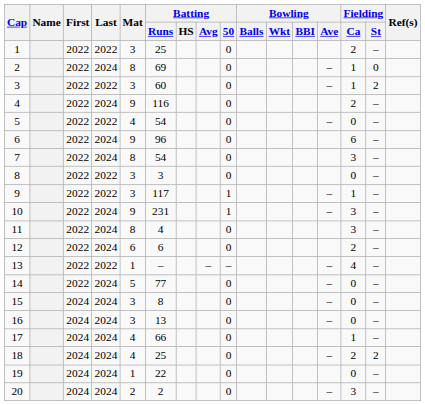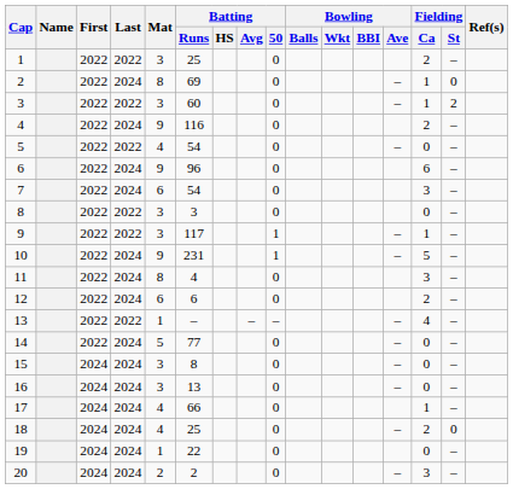 <table class="wikitable plainrowheaders sortable" style="text-align:center; font-size:100%">
 <tr class="unsortable">
 <th scope="col" colspan=1 rowspan=2><a href='#'>Cap</a></th>
 <th scope="col" colspan=1 rowspan=2>Name</th>
 <th scope="col" colspan=1 rowspan=2>First</th>
 <th scope="col" colspan=1 rowspan=2>Last</th>
 <th scope="col" colspan=1 rowspan=2>Mat</th>
 <th scope="col" colspan=4><a href='#'>Batting</a></th>
 <th scope="col" colspan=4><a href='#'>Bowling</a></th>
 <th scope="col" colspan=2><a href='#'>Fielding</a></th>
 <th scope="col" colspan=1 rowspan=2 class="unsortable">Ref(s)</th>
 </tr>
 <tr align="center">
 <th scope="col"><a href='#'>Runs</a></th>
 <th scope="col">HS</th>
 <th scope="col"><a href='#'>Avg</a></th>
 <th scope="col"><a href='#'>50</a></th>
 <th scope="col"><a href='#'>Balls</a></th>
 <th scope="col"><a href='#'>Wkt</a></th>
 <th scope="col"><a href='#'>BBI</a></th>
 <th scope="col"><a href='#'>Ave</a></th>
 <th scope="col"><a href='#'>Ca</a></th>
 <th scope="col"><a href='#'>St</a></th>
 </tr>
 <tr align="center">
 <td>1</td>
 <th scope="row" align="left"></th>
 <td>2022</td>
 <td>2022</td>
 <td>3</td>
 <td>25</td>
 <td></td>
 <td></td>
 <td>0</td>
 <td></td>
 <td></td>
 <td></td>
 <td></td>
 <td>2</td>
 <td>–</td>
 <td></td>
 </tr>
 <tr align="center">
 <td>2</td>
 <th scope="row" align="left"></th>
 <td>2022</td>
 <td>2024</td>
 <td>8</td>
 <td>69</td>
 <td></td>
 <td></td>
 <td>0</td>
 <td></td>
 <td></td>
 <td></td>
 <td>–</td>
 <td>1</td>
 <td>0</td>
 <td></td>
 </tr>
 <tr align="center">
 <td>3</td>
 <th scope="row" align="left"></th>
 <td>2022</td>
 <td>2022</td>
 <td>3</td>
 <td>60</td>
 <td></td>
 <td></td>
 <td>0</td>
 <td></td>
 <td></td>
 <td></td>
 <td>–</td>
 <td>1</td>
 <td>2</td>
 <td></td>
 </tr>
 <tr align="center">
 <td>4</td>
 <th scope="row" align="left"></th>
 <td>2022</td>
 <td>2024</td>
 <td>9</td>
 <td>116</td>
 <td></td>
 <td></td>
 <td>0</td>
 <td></td>
 <td></td>
 <td></td>
 <td></td>
 <td>2</td>
 <td>–</td>
 <td></td>
 </tr>
 <tr align="center">
 <td>5</td>
 <th scope="row" align="left"></th>
 <td>2022</td>
 <td>2022</td>
 <td>4</td>
 <td>54</td>
 <td></td>
 <td></td>
 <td>0</td>
 <td></td>
 <td></td>
 <td></td>
 <td>–</td>
 <td>0</td>
 <td>–</td>
 <td></td>
 </tr>
 <tr align="center">
 <td>6</td>
 <th scope="row" align="left"></th>
 <td>2022</td>
 <td>2024</td>
 <td>9</td>
 <td>96</td>
 <td></td>
 <td></td>
 <td>0</td>
 <td></td>
 <td></td>
 <td></td>
 <td></td>
 <td>6</td>
 <td>–</td>
 <td></td>
 </tr>
 <tr align="center">
 <td>7</td>
 <th scope="row" align="left"></th>
 <td>2022</td>
 <td>2024</td>
-<td>8</td>
+<td>6</td>
 <td>54</td>
 <td></td>
 <td></td>
 <td>0</td>
 <td></td>
 <td></td>
 <td></td>
 <td></td>
 <td>3</td>
 <td>–</td>
 <td></td>
 </tr>
 <tr align="center">
 <td>8</td>
 <th scope="row" align="left"></th>
 <td>2022</td>
 <td>2022</td>
 <td>3</td>
 <td>3</td>
 <td></td>
 <td></td>
 <td>0</td>
 <td></td>
 <td></td>
 <td></td>
 <td></td>
 <td>0</td>
 <td>–</td>
 <td></td>
 </tr>
 <tr align="center">
 <td>9</td>
 <th scope="row" align="left"></th>
 <td>2022</td>
 <td>2022</td>
 <td>3</td>
 <td>117</td>
 <td></td>
 <td></td>
 <td>1</td>
 <td></td>
 <td></td>
 <td></td>
 <td>–</td>
 <td>1</td>
 <td>–</td>
 <td></td>
 </tr>
 <tr align="center">
 <td>10</td>
 <th scope="row" align="left"></th>
 <td>2022</td>
 <td>2024</td>
 <td>9</td>
 <td>231</td>
 <td></td>
 <td></td>
 <td>1</td>
 <td></td>
 <td></td>
 <td></td>
 <td>–</td>
-<td>3</td>
+<td>5</td>
 <td>–</td>
 <td></td>
 </tr>
 <tr align="center">
 <td>11</td>
 <th scope="row" align="left"></th>
 <td>2022</td>
 <td>2024</td>
 <td>8</td>
 <td>4</td>
 <td></td>
 <td></td>
 <td>0</td>
 <td></td>
 <td></td>
 <td></td>
 <td></td>
 <td>3</td>
 <td>–</td>
 <td></td>
 </tr>
 <tr align="center">
 <td>12</td>
 <th scope="row" align="left"></th>
 <td>2022</td>
 <td>2024</td>
 <td>6</td>
 <td>6</td>
 <td></td>
 <td></td>
 <td>0</td>
 <td></td>
 <td></td>
 <td></td>
 <td></td>
 <td>2</td>
 <td>–</td>
 <td></td>
 </tr>
 <tr align="center">
 <td>13</td>
 <th scope="row" align="left"></th>
 <td>2022</td>
 <td>2022</td>
 <td>1</td>
 <td>–</td>
 <td></td>
 <td>–</td>
 <td>–</td>
 <td></td>
 <td></td>
 <td></td>
 <td>–</td>
 <td>4</td>
 <td>–</td>
 <td></td>
 </tr>
 <tr align="center">
 <td>14</td>
 <th scope="row" align="left"></th>
 <td>2022</td>
 <td>2024</td>
 <td>5</td>
 <td>77</td>
 <td></td>
 <td></td>
 <td>0</td>
 <td></td>
 <td></td>
 <td></td>
 <td>–</td>
 <td>0</td>
 <td>–</td>
 <td></td>
 </tr>
 <tr align="center">
 <td>15</td>
 <th scope="row" align="left"></th>
 <td>2024</td>
 <td>2024</td>
 <td>3</td>
 <td>8</td>
 <td></td>
 <td></td>
 <td>0</td>
 <td></td>
 <td></td>
 <td></td>
 <td>–</td>
 <td>0</td>
 <td>–</td>
 <td></td>
 </tr>
 <tr align="center">
 <td>16</td>
 <th scope="row" align="left"></th>
 <td>2024</td>
 <td>2024</td>
 <td>3</td>
 <td>13</td>
 <td></td>
 <td></td>
 <td>0</td>
 <td></td>
 <td></td>
 <td></td>
 <td>–</td>
 <td>0</td>
 <td>–</td>
 <td></td>
 </tr>
 <tr align="center">
 <td>17</td>
 <th scope="row" align="left"></th>
 <td>2024</td>
 <td>2024</td>
 <td>4</td>
 <td>66</td>
 <td></td>
 <td></td>
 <td>0</td>
 <td></td>
 <td></td>
 <td></td>
 <td></td>
 <td>1</td>
 <td>–</td>
 <td></td>
 </tr>
 <tr align="center">
 <td>18</td>
 <th scope="row" align="left"></th>
 <td>2024</td>
 <td>2024</td>
 <td>4</td>
 <td>25</td>
 <td></td>
 <td></td>
 <td>0</td>
 <td></td>
 <td></td>
 <td></td>
 <td>–</td>
 <td>2</td>
-<td>2</td>
+<td>0</td>
 <td></td>
 </tr>
 <tr align="center">
 <td>19</td>
 <th scope="row" align="left"></th>
 <td>2024</td>
 <td>2024</td>
 <td>1</td>
 <td>22</td>
 <td></td>
 <td></td>
 <td>0</td>
 <td></td>
 <td></td>
 <td></td>
 <td></td>
 <td>0</td>
 <td>–</td>
 <td></td>
 </tr>
 <tr align="center">
 <td>20</td>
 <th scope="row" align="left"></th>
 <td>2024</td>
 <td>2024</td>
 <td>2</td>
 <td>2</td>
 <td></td>
 <td></td>
 <td>0</td>
 <td></td>
 <td></td>
 <td></td>
 <td>–</td>
 <td>3</td>
 <td>–</td>
 <td></td>
 </tr>
 </table>
